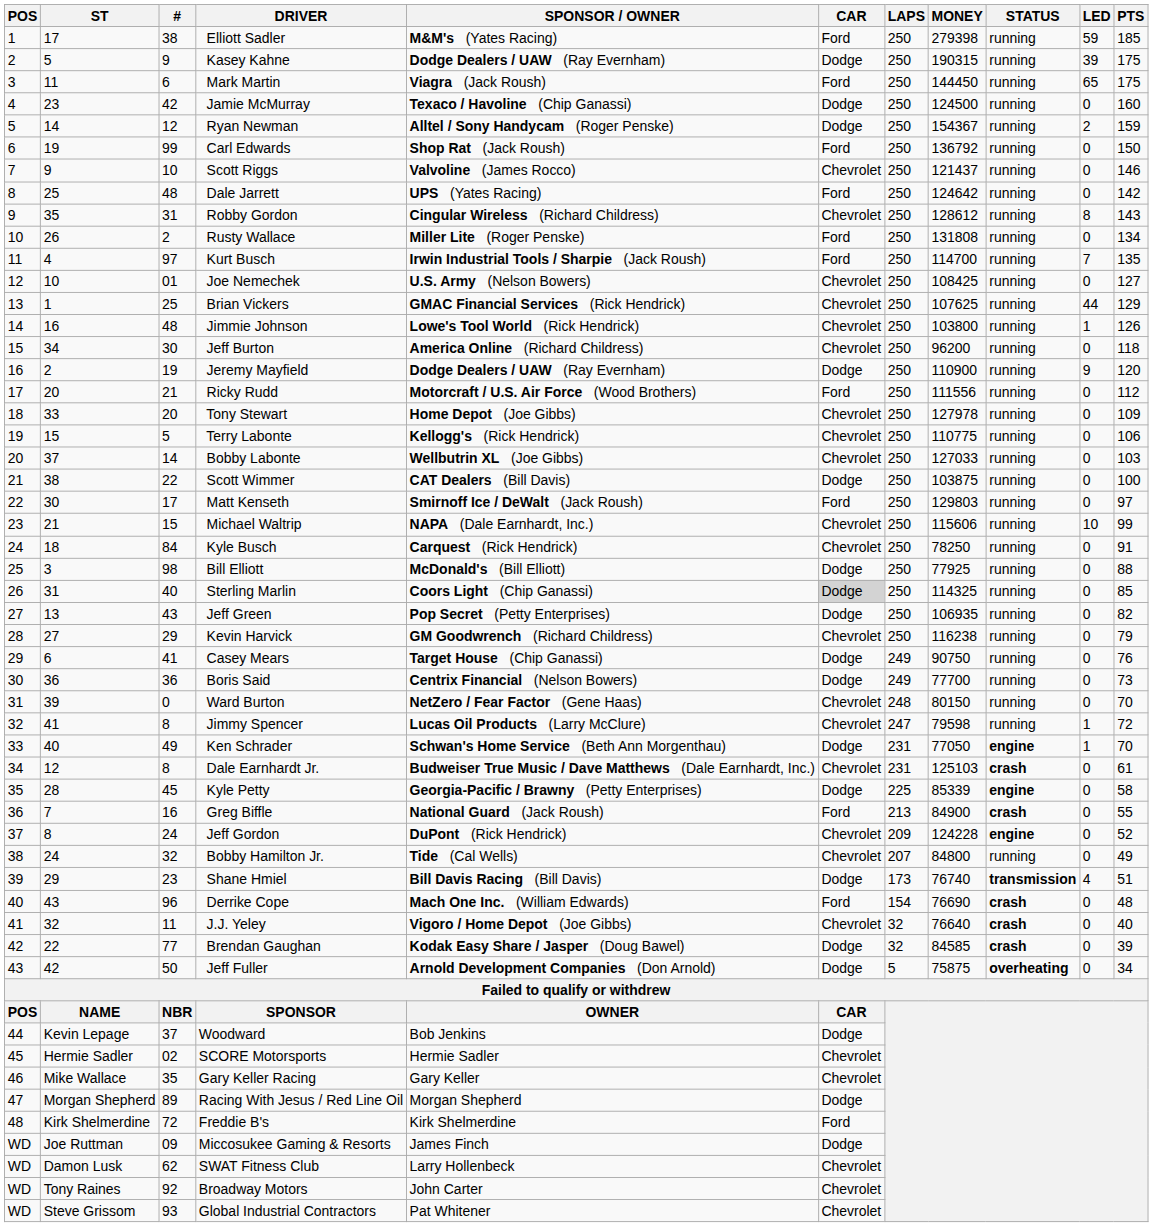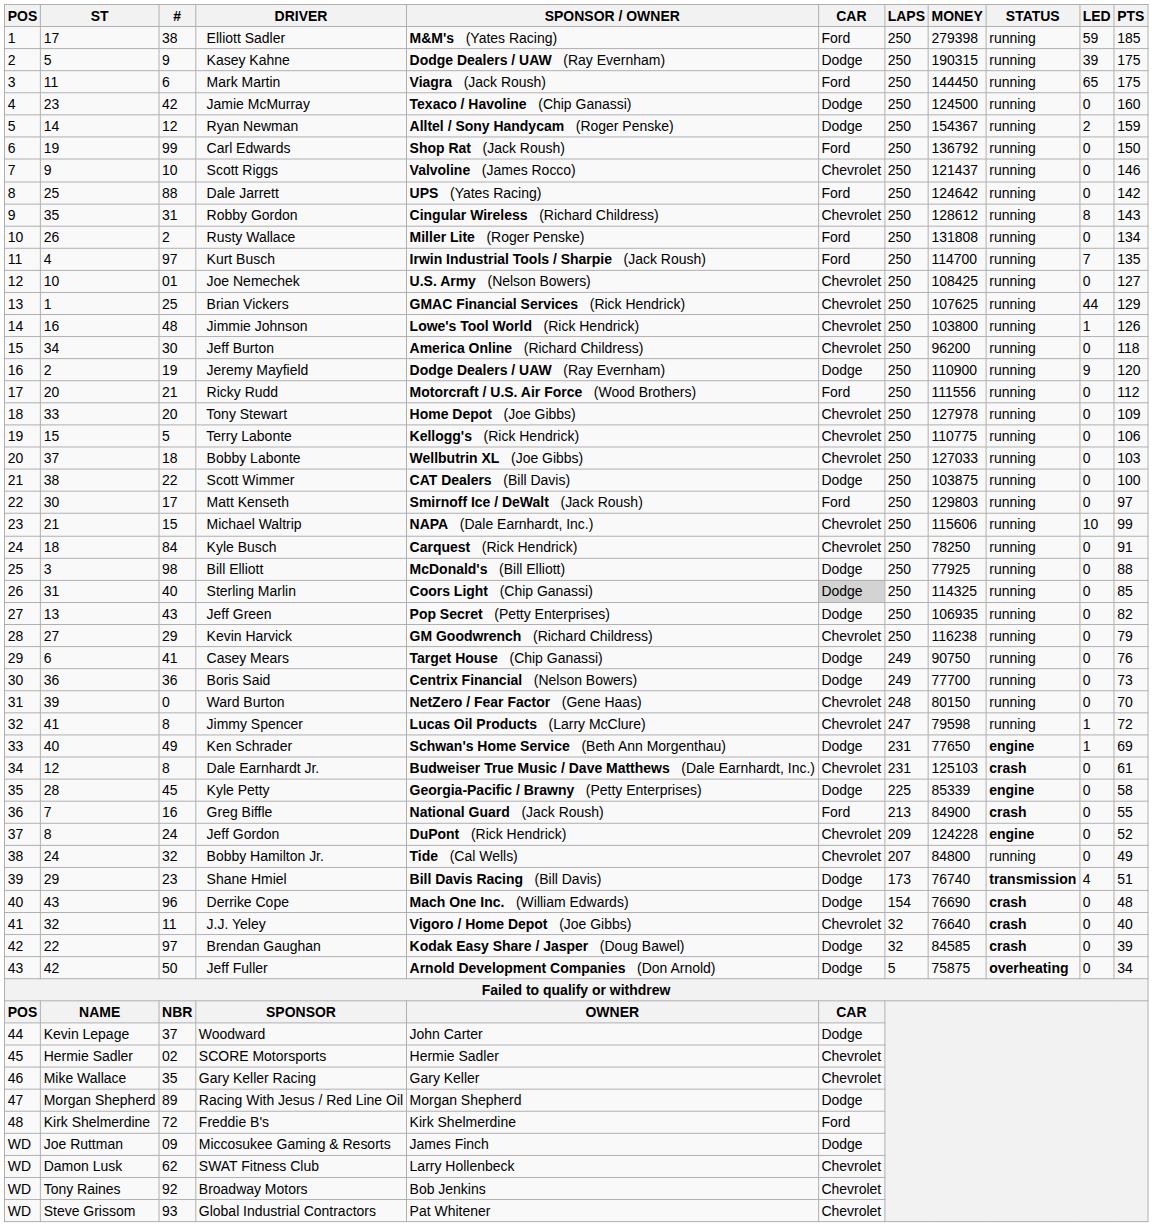 <table class="wikitable" style="font-size:95%">
 <tr>
 <th>POS</th>
 <th>ST</th>
 <th>#</th>
 <th>DRIVER</th>
 <th>SPONSOR / OWNER</th>
 <th>CAR</th>
 <th>LAPS</th>
 <th>MONEY</th>
 <th>STATUS</th>
 <th>LED</th>
 <th>PTS</th>
 </tr>
 <tr>
 <td>1</td>
 <td>17</td>
 <td>38</td>
 <td>  Elliott Sadler</td>
 <td><strong>M&M's</strong>   (Yates Racing)</td>
 <td>Ford</td>
 <td>250</td>
 <td>279398</td>
 <td>running</td>
 <td>59</td>
 <td>185</td>
 </tr>
 <tr>
 <td>2</td>
 <td>5</td>
 <td>9</td>
 <td>  Kasey Kahne</td>
 <td><strong>Dodge Dealers / UAW</strong>   (Ray Evernham)</td>
 <td>Dodge</td>
 <td>250</td>
 <td>190315</td>
 <td>running</td>
 <td>39</td>
 <td>175</td>
 </tr>
 <tr>
 <td>3</td>
 <td>11</td>
 <td>6</td>
 <td>  Mark Martin</td>
 <td><strong>Viagra</strong>   (Jack Roush)</td>
 <td>Ford</td>
 <td>250</td>
 <td>144450</td>
 <td>running</td>
 <td>65</td>
 <td>175</td>
 </tr>
 <tr>
 <td>4</td>
 <td>23</td>
 <td>42</td>
 <td>  Jamie McMurray</td>
 <td><strong>Texaco / Havoline</strong>   (Chip Ganassi)</td>
 <td>Dodge</td>
 <td>250</td>
 <td>124500</td>
 <td>running</td>
 <td>0</td>
 <td>160</td>
 </tr>
 <tr>
 <td>5</td>
 <td>14</td>
 <td>12</td>
 <td>  Ryan Newman</td>
 <td><strong>Alltel / Sony Handycam</strong>   (Roger Penske)</td>
 <td>Dodge</td>
 <td>250</td>
 <td>154367</td>
 <td>running</td>
 <td>2</td>
 <td>159</td>
 </tr>
 <tr>
 <td>6</td>
 <td>19</td>
 <td>99</td>
 <td>  Carl Edwards</td>
 <td><strong>Shop Rat</strong>   (Jack Roush)</td>
 <td>Ford</td>
 <td>250</td>
 <td>136792</td>
 <td>running</td>
 <td>0</td>
 <td>150</td>
 </tr>
 <tr>
 <td>7</td>
 <td>9</td>
 <td>10</td>
 <td>  Scott Riggs</td>
 <td><strong>Valvoline</strong>   (James Rocco)</td>
 <td>Chevrolet</td>
 <td>250</td>
 <td>121437</td>
 <td>running</td>
 <td>0</td>
 <td>146</td>
 </tr>
 <tr>
 <td>8</td>
 <td>25</td>
-<td>48</td>
+<td>88</td>
 <td>  Dale Jarrett</td>
 <td><strong>UPS</strong>   (Yates Racing)</td>
 <td>Ford</td>
 <td>250</td>
 <td>124642</td>
 <td>running</td>
 <td>0</td>
 <td>142</td>
 </tr>
 <tr>
 <td>9</td>
 <td>35</td>
 <td>31</td>
 <td>  Robby Gordon</td>
 <td><strong>Cingular Wireless</strong>   (Richard Childress)</td>
 <td>Chevrolet</td>
 <td>250</td>
 <td>128612</td>
 <td>running</td>
 <td>8</td>
 <td>143</td>
 </tr>
 <tr>
 <td>10</td>
 <td>26</td>
 <td>2</td>
 <td>  Rusty Wallace</td>
 <td><strong>Miller Lite</strong>   (Roger Penske)</td>
 <td>Ford</td>
 <td>250</td>
 <td>131808</td>
 <td>running</td>
 <td>0</td>
 <td>134</td>
 </tr>
 <tr>
 <td>11</td>
 <td>4</td>
 <td>97</td>
 <td>  Kurt Busch</td>
 <td><strong>Irwin Industrial Tools / Sharpie</strong>   (Jack Roush)</td>
 <td>Ford</td>
 <td>250</td>
 <td>114700</td>
 <td>running</td>
 <td>7</td>
 <td>135</td>
 </tr>
 <tr>
 <td>12</td>
 <td>10</td>
 <td>01</td>
 <td>  Joe Nemechek</td>
 <td><strong>U.S. Army</strong>   (Nelson Bowers)</td>
 <td>Chevrolet</td>
 <td>250</td>
 <td>108425</td>
 <td>running</td>
 <td>0</td>
 <td>127</td>
 </tr>
 <tr>
 <td>13</td>
 <td>1</td>
 <td>25</td>
 <td>  Brian Vickers</td>
 <td><strong>GMAC Financial Services</strong>   (Rick Hendrick)</td>
 <td>Chevrolet</td>
 <td>250</td>
 <td>107625</td>
 <td>running</td>
 <td>44</td>
 <td>129</td>
 </tr>
 <tr>
 <td>14</td>
 <td>16</td>
 <td>48</td>
 <td>  Jimmie Johnson</td>
 <td><strong>Lowe's Tool World</strong>   (Rick Hendrick)</td>
 <td>Chevrolet</td>
 <td>250</td>
 <td>103800</td>
 <td>running</td>
 <td>1</td>
 <td>126</td>
 </tr>
 <tr>
 <td>15</td>
 <td>34</td>
 <td>30</td>
 <td>  Jeff Burton</td>
 <td><strong>America Online</strong>   (Richard Childress)</td>
 <td>Chevrolet</td>
 <td>250</td>
 <td>96200</td>
 <td>running</td>
 <td>0</td>
 <td>118</td>
 </tr>
 <tr>
 <td>16</td>
 <td>2</td>
 <td>19</td>
 <td>  Jeremy Mayfield</td>
 <td><strong>Dodge Dealers / UAW</strong>   (Ray Evernham)</td>
 <td>Dodge</td>
 <td>250</td>
 <td>110900</td>
 <td>running</td>
 <td>9</td>
 <td>120</td>
 </tr>
 <tr>
 <td>17</td>
 <td>20</td>
 <td>21</td>
 <td>  Ricky Rudd</td>
 <td><strong>Motorcraft / U.S. Air Force</strong>   (Wood Brothers)</td>
 <td>Ford</td>
 <td>250</td>
 <td>111556</td>
 <td>running</td>
 <td>0</td>
 <td>112</td>
 </tr>
 <tr>
 <td>18</td>
 <td>33</td>
 <td>20</td>
 <td>  Tony Stewart</td>
 <td><strong>Home Depot</strong>   (Joe Gibbs)</td>
 <td>Chevrolet</td>
 <td>250</td>
 <td>127978</td>
 <td>running</td>
 <td>0</td>
 <td>109</td>
 </tr>
 <tr>
 <td>19</td>
 <td>15</td>
 <td>5</td>
 <td>  Terry Labonte</td>
 <td><strong>Kellogg's</strong>   (Rick Hendrick)</td>
 <td>Chevrolet</td>
 <td>250</td>
 <td>110775</td>
 <td>running</td>
 <td>0</td>
 <td>106</td>
 </tr>
 <tr>
 <td>20</td>
 <td>37</td>
-<td>14</td>
+<td>18</td>
 <td>  Bobby Labonte</td>
 <td><strong>Wellbutrin XL</strong>   (Joe Gibbs)</td>
 <td>Chevrolet</td>
 <td>250</td>
 <td>127033</td>
 <td>running</td>
 <td>0</td>
 <td>103</td>
 </tr>
 <tr>
 <td>21</td>
 <td>38</td>
 <td>22</td>
 <td>  Scott Wimmer</td>
 <td><strong>CAT Dealers</strong>   (Bill Davis)</td>
 <td>Dodge</td>
 <td>250</td>
 <td>103875</td>
 <td>running</td>
 <td>0</td>
 <td>100</td>
 </tr>
 <tr>
 <td>22</td>
 <td>30</td>
 <td>17</td>
 <td>  Matt Kenseth</td>
 <td><strong>Smirnoff Ice / DeWalt</strong>   (Jack Roush)</td>
 <td>Ford</td>
 <td>250</td>
 <td>129803</td>
 <td>running</td>
 <td>0</td>
 <td>97</td>
 </tr>
 <tr>
 <td>23</td>
 <td>21</td>
 <td>15</td>
 <td>  Michael Waltrip</td>
 <td><strong>NAPA</strong>   (Dale Earnhardt, Inc.)</td>
 <td>Chevrolet</td>
 <td>250</td>
 <td>115606</td>
 <td>running</td>
 <td>10</td>
 <td>99</td>
 </tr>
 <tr>
 <td>24</td>
 <td>18</td>
 <td>84</td>
 <td>  Kyle Busch</td>
 <td><strong>Carquest</strong>   (Rick Hendrick)</td>
 <td>Chevrolet</td>
 <td>250</td>
 <td>78250</td>
 <td>running</td>
 <td>0</td>
 <td>91</td>
 </tr>
 <tr>
 <td>25</td>
 <td>3</td>
 <td>98</td>
 <td>  Bill Elliott</td>
 <td><strong>McDonald's</strong>   (Bill Elliott)</td>
 <td>Dodge</td>
 <td>250</td>
 <td>77925</td>
 <td>running</td>
 <td>0</td>
 <td>88</td>
 </tr>
 <tr>
 <td>26</td>
 <td>31</td>
 <td>40</td>
 <td>  Sterling Marlin</td>
 <td><strong>Coors Light</strong>   (Chip Ganassi)</td>
 <td style="background: lightgrey;">Dodge</td>
 <td>250</td>
 <td>114325</td>
 <td>running</td>
 <td>0</td>
 <td>85</td>
 </tr>
 <tr>
 <td>27</td>
 <td>13</td>
 <td>43</td>
 <td>  Jeff Green</td>
 <td><strong>Pop Secret</strong>   (Petty Enterprises)</td>
 <td>Dodge</td>
 <td>250</td>
 <td>106935</td>
 <td>running</td>
 <td>0</td>
 <td>82</td>
 </tr>
 <tr>
 <td>28</td>
 <td>27</td>
 <td>29</td>
 <td>  Kevin Harvick</td>
 <td><strong>GM Goodwrench</strong>   (Richard Childress)</td>
 <td>Chevrolet</td>
 <td>250</td>
 <td>116238</td>
 <td>running</td>
 <td>0</td>
 <td>79</td>
 </tr>
 <tr>
 <td>29</td>
 <td>6</td>
 <td>41</td>
 <td>  Casey Mears</td>
 <td><strong>Target House</strong>   (Chip Ganassi)</td>
 <td>Dodge</td>
 <td>249</td>
 <td>90750</td>
 <td>running</td>
 <td>0</td>
 <td>76</td>
 </tr>
 <tr>
 <td>30</td>
 <td>36</td>
 <td>36</td>
 <td>  Boris Said</td>
 <td><strong>Centrix Financial</strong>   (Nelson Bowers)</td>
 <td>Dodge</td>
 <td>249</td>
 <td>77700</td>
 <td>running</td>
 <td>0</td>
 <td>73</td>
 </tr>
 <tr>
 <td>31</td>
 <td>39</td>
 <td>0</td>
 <td>  Ward Burton</td>
 <td><strong>NetZero / Fear Factor</strong>   (Gene Haas)</td>
 <td>Chevrolet</td>
 <td>248</td>
 <td>80150</td>
 <td>running</td>
 <td>0</td>
 <td>70</td>
 </tr>
 <tr>
 <td>32</td>
 <td>41</td>
 <td>8</td>
 <td>  Jimmy Spencer</td>
 <td><strong>Lucas Oil Products</strong>   (Larry McClure)</td>
 <td>Chevrolet</td>
 <td>247</td>
 <td>79598</td>
 <td>running</td>
 <td>1</td>
 <td>72</td>
 </tr>
 <tr>
 <td>33</td>
 <td>40</td>
 <td>49</td>
 <td>  Ken Schrader</td>
 <td><strong>Schwan's Home Service</strong>   (Beth Ann Morgenthau)</td>
 <td>Dodge</td>
 <td>231</td>
-<td>77050</td>
+<td>77650</td>
 <td><strong>engine</strong></td>
 <td>1</td>
-<td>70</td>
+<td>69</td>
 </tr>
 <tr>
 <td>34</td>
 <td>12</td>
 <td>8</td>
 <td>  Dale Earnhardt Jr.</td>
 <td><strong>Budweiser True Music / Dave Matthews</strong>   (Dale Earnhardt, Inc.)</td>
 <td>Chevrolet</td>
 <td>231</td>
 <td>125103</td>
 <td><strong>crash</strong></td>
 <td>0</td>
 <td>61</td>
 </tr>
 <tr>
 <td>35</td>
 <td>28</td>
 <td>45</td>
 <td>  Kyle Petty</td>
 <td><strong>Georgia-Pacific / Brawny</strong>   (Petty Enterprises)</td>
 <td>Dodge</td>
 <td>225</td>
 <td>85339</td>
 <td><strong>engine</strong></td>
 <td>0</td>
 <td>58</td>
 </tr>
 <tr>
 <td>36</td>
 <td>7</td>
 <td>16</td>
 <td>  Greg Biffle</td>
 <td><strong>National Guard</strong>   (Jack Roush)</td>
 <td>Ford</td>
 <td>213</td>
 <td>84900</td>
 <td><strong>crash</strong></td>
 <td>0</td>
 <td>55</td>
 </tr>
 <tr>
 <td>37</td>
 <td>8</td>
 <td>24</td>
 <td>  Jeff Gordon</td>
 <td><strong>DuPont</strong>   (Rick Hendrick)</td>
 <td>Chevrolet</td>
 <td>209</td>
 <td>124228</td>
 <td><strong>engine</strong></td>
 <td>0</td>
 <td>52</td>
 </tr>
 <tr>
 <td>38</td>
 <td>24</td>
 <td>32</td>
 <td>  Bobby Hamilton Jr.</td>
 <td><strong>Tide</strong>   (Cal Wells)</td>
 <td>Chevrolet</td>
 <td>207</td>
 <td>84800</td>
 <td>running</td>
 <td>0</td>
 <td>49</td>
 </tr>
 <tr>
 <td>39</td>
 <td>29</td>
 <td>23</td>
 <td>  Shane Hmiel</td>
 <td><strong>Bill Davis Racing</strong>   (Bill Davis)</td>
 <td>Dodge</td>
 <td>173</td>
 <td>76740</td>
 <td><strong>transmission</strong></td>
 <td>4</td>
 <td>51</td>
 </tr>
 <tr>
 <td>40</td>
 <td>43</td>
 <td>96</td>
 <td>  Derrike Cope</td>
 <td><strong>Mach One Inc.</strong>   (William Edwards)</td>
-<td>Ford</td>
+<td>Dodge</td>
 <td>154</td>
 <td>76690</td>
 <td><strong>crash</strong></td>
 <td>0</td>
 <td>48</td>
 </tr>
 <tr>
 <td>41</td>
 <td>32</td>
 <td>11</td>
 <td>  J.J. Yeley</td>
 <td><strong>Vigoro / Home Depot</strong>   (Joe Gibbs)</td>
 <td>Chevrolet</td>
 <td>32</td>
 <td>76640</td>
 <td><strong>crash</strong></td>
 <td>0</td>
 <td>40</td>
 </tr>
 <tr>
 <td>42</td>
 <td>22</td>
-<td>77</td>
+<td>97</td>
 <td>  Brendan Gaughan</td>
 <td><strong>Kodak Easy Share / Jasper</strong>   (Doug Bawel)</td>
 <td>Dodge</td>
 <td>32</td>
 <td>84585</td>
 <td><strong>crash</strong></td>
 <td>0</td>
 <td>39</td>
 </tr>
 <tr>
 <td>43</td>
 <td>42</td>
 <td>50</td>
 <td>  Jeff Fuller</td>
 <td><strong>Arnold Development Companies</strong>   (Don Arnold)</td>
 <td>Dodge</td>
 <td>5</td>
 <td>75875</td>
 <td><strong>overheating</strong></td>
 <td>0</td>
 <td>34</td>
 </tr>
 <tr>
 <th colspan="11">Failed to qualify or withdrew</th>
 </tr>
 <tr>
 <th>POS</th>
 <th>NAME</th>
 <th>NBR</th>
 <th>SPONSOR</th>
 <th>OWNER</th>
 <th>CAR</th>
 <th colspan="5" rowspan="10"></th>
 </tr>
 <tr>
 <td>44</td>
 <td>Kevin Lepage</td>
 <td>37</td>
 <td>Woodward</td>
-<td>Bob Jenkins</td>
+<td>John Carter</td>
 <td>Dodge</td>
 </tr>
 <tr>
 <td>45</td>
 <td>Hermie Sadler</td>
 <td>02</td>
 <td>SCORE Motorsports</td>
 <td>Hermie Sadler</td>
 <td>Chevrolet</td>
 </tr>
 <tr>
 <td>46</td>
 <td>Mike Wallace</td>
 <td>35</td>
 <td>Gary Keller Racing</td>
 <td>Gary Keller</td>
 <td>Chevrolet</td>
 </tr>
 <tr>
 <td>47</td>
 <td>Morgan Shepherd</td>
 <td>89</td>
 <td>Racing With Jesus / Red Line Oil</td>
 <td>Morgan Shepherd</td>
 <td>Dodge</td>
 </tr>
 <tr>
 <td>48</td>
 <td>Kirk Shelmerdine</td>
 <td>72</td>
 <td>Freddie B's</td>
 <td>Kirk Shelmerdine</td>
 <td>Ford</td>
 </tr>
 <tr>
 <td>WD</td>
 <td>Joe Ruttman</td>
 <td>09</td>
 <td>Miccosukee Gaming & Resorts</td>
 <td>James Finch</td>
 <td>Dodge</td>
 </tr>
 <tr>
 <td>WD</td>
 <td>Damon Lusk</td>
 <td>62</td>
 <td>SWAT Fitness Club</td>
 <td>Larry Hollenbeck</td>
 <td>Chevrolet</td>
 </tr>
 <tr>
 <td>WD</td>
 <td>Tony Raines</td>
 <td>92</td>
 <td>Broadway Motors</td>
-<td>John Carter</td>
+<td>Bob Jenkins</td>
 <td>Chevrolet</td>
 </tr>
 <tr>
 <td>WD</td>
 <td>Steve Grissom</td>
 <td>93</td>
 <td>Global Industrial Contractors</td>
 <td>Pat Whitener</td>
 <td>Chevrolet</td>
 </tr>
 </table>
